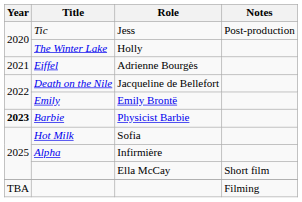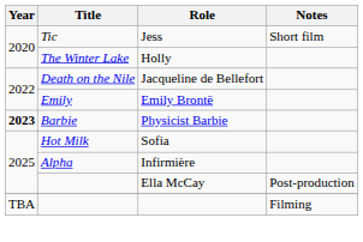 <table class="wikitable sortable">
 <tr>
 <th scope="col">Year</th>
 <th scope="col">Title</th>
 <th scope="col">Role</th>
 <th scope="col" class="unsortable">Notes</th>
 </tr>
 <tr>
 <td rowspan=2>2020</td>
 <td><em>Tic</em></td>
 <td>Jess</td>
-<td>Post-production</td>
+<td>Short film</td>
 </tr>
 <tr>
 <td><em><a href='#'>The Winter Lake</a></em></td>
 <td>Holly</td>
-<td></td>
-</tr>
-<tr>
-<td>2021</td>
-<td><em><a href='#'>Eiffel</a></em></td>
-<td>Adrienne Bourgès</td>
 <td></td>
 </tr>
 <tr>
 <td rowspan="2">2022</td>
 <td><em><a href='#'>Death on the Nile</a></em></td>
 <td>Jacqueline de Bellefort</td>
 <td></td>
 </tr>
 <tr>
 <td><em><a href='#'>Emily</a></em></td>
 <td><a href='#'>Emily Brontë</a></td>
 <td></td>
 </tr>
 <tr>
 <td><strong>2023</strong></td>
 <td><em><a href='#'>Barbie</a></em></td>
 <td><a href='#'>Physicist Barbie</a></td>
 <td></td>
 </tr>
 <tr>
 <td rowspan="3">2025</td>
 <td><em><a href='#'>Hot Milk</a></em></td>
 <td>Sofia</td>
 <td></td>
 </tr>
 <tr>
 <td><em><a href='#'>Alpha</a></em></td>
 <td>Infirmière</td>
 <td></td>
 </tr>
 <tr>
 <td></td>
 <td>Ella McCay</td>
-<td>Short film</td>
+<td>Post-production</td>
 </tr>
 <tr>
 </tr>
 <tr>
 <td>TBA</td>
 <td></td>
 <td></td>
 <td>Filming</td>
 </tr>
 </table>
